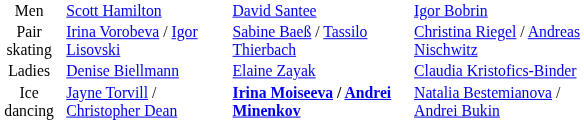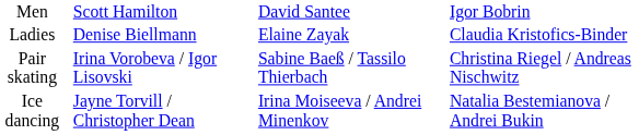 <table>
 <tr>
 <td align=center>Men</td>
 <td> <a href='#'>Scott Hamilton</a></td>
 <td> <a href='#'>David Santee</a></td>
 <td> <a href='#'>Igor Bobrin</a></td>
 </tr>
 <tr>
+<td align=center>Ladies</td>
+<td> <a href='#'>Denise Biellmann</a></td>
+<td> <a href='#'>Elaine Zayak</a></td>
+<td> <a href='#'>Claudia Kristofics-Binder</a></td>
+</tr>
+<tr>
 <td align=center>Pair skating</td>
 <td> <a href='#'>Irina Vorobeva</a> / <a href='#'>Igor Lisovski</a></td>
 <td> <a href='#'>Sabine Baeß</a> / <a href='#'>Tassilo Thierbach</a></td>
 <td> <a href='#'>Christina Riegel</a> / <a href='#'>Andreas Nischwitz</a></td>
 </tr>
 <tr>
-<td align=center>Ladies</td>
-<td> <a href='#'>Denise Biellmann</a></td>
-<td> <a href='#'>Elaine Zayak</a></td>
-<td> <a href='#'>Claudia Kristofics-Binder</a></td>
-</tr>
-<tr>
 <td align=center>Ice dancing</td>
 <td> <a href='#'>Jayne Torvill</a> / <a href='#'>Christopher Dean</a></td>
-<td><strong> <a href='#'>Irina Moiseeva</a> / <a href='#'>Andrei Minenkov</a></strong></td>
+<td> <a href='#'>Irina Moiseeva</a> / <a href='#'>Andrei Minenkov</a></td>
 <td> <a href='#'>Natalia Bestemianova</a> / <a href='#'>Andrei Bukin</a></td>
 </tr>
 </table>
